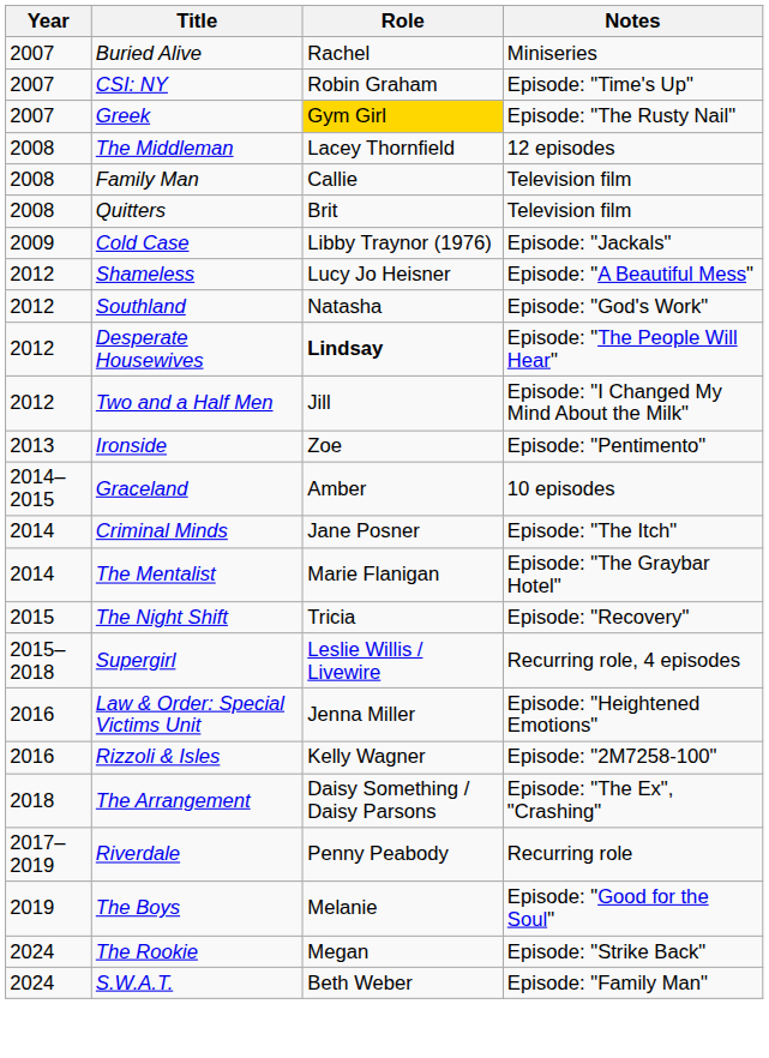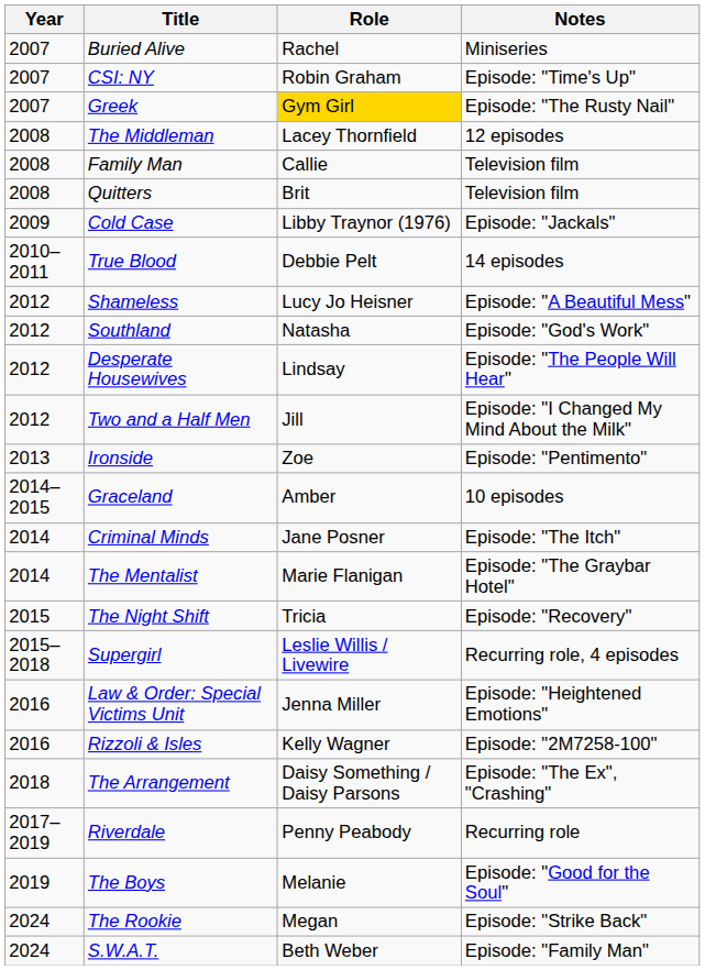 <table class="wikitable sortable">
 <tr>
 <th>Year</th>
 <th>Title</th>
 <th>Role</th>
 <th class="unsortable">Notes</th>
 </tr>
 <tr>
 <td>2007</td>
 <td><em>Buried Alive</em></td>
 <td>Rachel</td>
 <td>Miniseries</td>
 </tr>
 <tr>
 <td>2007</td>
 <td><em><a href='#'>CSI: NY</a></em></td>
 <td>Robin Graham</td>
 <td>Episode: "Time's Up"</td>
 </tr>
 <tr>
 <td>2007</td>
 <td><em><a href='#'>Greek</a></em></td>
 <td style="background: gold;">Gym Girl</td>
 <td>Episode: "The Rusty Nail"</td>
 </tr>
 <tr>
 <td>2008</td>
 <td><em><a href='#'>The Middleman</a></em></td>
 <td>Lacey Thornfield</td>
 <td>12 episodes</td>
 </tr>
 <tr>
 <td>2008</td>
 <td><em>Family Man</em></td>
 <td>Callie</td>
 <td>Television film</td>
 </tr>
 <tr>
 <td>2008</td>
 <td><em>Quitters</em></td>
 <td>Brit</td>
 <td>Television film</td>
 </tr>
 <tr>
 <td>2009</td>
 <td><em><a href='#'>Cold Case</a></em></td>
 <td>Libby Traynor (1976)</td>
 <td>Episode: "Jackals"</td>
 </tr>
 <tr>
+<td>2010–2011</td>
+<td><em><a href='#'>True Blood</a></em></td>
+<td>Debbie Pelt</td>
+<td>14 episodes</td>
+</tr>
+<tr>
 <td>2012</td>
 <td><em><a href='#'>Shameless</a></em></td>
 <td>Lucy Jo Heisner</td>
 <td>Episode: "<a href='#'>A Beautiful Mess</a>"</td>
 </tr>
 <tr>
 <td>2012</td>
 <td><em><a href='#'>Southland</a></em></td>
 <td>Natasha</td>
 <td>Episode: "God's Work"</td>
 </tr>
 <tr>
 <td>2012</td>
 <td><em><a href='#'>Desperate Housewives</a></em></td>
-<td><strong>Lindsay</strong></td>
+<td>Lindsay</td>
 <td>Episode: "<a href='#'>The People Will Hear</a>"</td>
 </tr>
 <tr>
 <td>2012</td>
 <td><em><a href='#'>Two and a Half Men</a></em></td>
 <td>Jill</td>
 <td>Episode: "I Changed My Mind About the Milk"</td>
 </tr>
 <tr>
 <td>2013</td>
 <td><em><a href='#'>Ironside</a></em></td>
 <td>Zoe</td>
 <td>Episode: "Pentimento"</td>
 </tr>
 <tr>
 <td>2014–2015</td>
 <td><em><a href='#'>Graceland</a></em></td>
 <td>Amber</td>
 <td>10 episodes</td>
 </tr>
 <tr>
 <td>2014</td>
 <td><em><a href='#'>Criminal Minds</a></em></td>
 <td>Jane Posner</td>
 <td>Episode: "The Itch"</td>
 </tr>
 <tr>
 <td>2014</td>
 <td><em><a href='#'>The Mentalist</a></em></td>
 <td>Marie Flanigan</td>
 <td>Episode: "The Graybar Hotel"</td>
 </tr>
 <tr>
 <td>2015</td>
 <td><em><a href='#'>The Night Shift</a></em></td>
 <td>Tricia</td>
 <td>Episode: "Recovery"</td>
 </tr>
 <tr>
 <td>2015–2018</td>
 <td><em><a href='#'>Supergirl</a></em></td>
 <td><a href='#'>Leslie Willis / Livewire</a></td>
 <td>Recurring role, 4 episodes</td>
 </tr>
 <tr>
 <td>2016</td>
 <td><em><a href='#'>Law & Order: Special Victims Unit</a></em></td>
 <td>Jenna Miller</td>
 <td>Episode: "Heightened Emotions"</td>
 </tr>
 <tr>
 <td>2016</td>
 <td><em><a href='#'>Rizzoli & Isles</a></em></td>
 <td>Kelly Wagner</td>
 <td>Episode: "2M7258-100"</td>
 </tr>
 <tr>
 <td>2018</td>
 <td><em><a href='#'>The Arrangement</a></em></td>
 <td>Daisy Something / Daisy Parsons</td>
 <td>Episode: "The Ex", "Crashing"</td>
 </tr>
 <tr>
 <td>2017–2019</td>
 <td><em><a href='#'>Riverdale</a></em></td>
 <td>Penny Peabody</td>
 <td>Recurring role</td>
 </tr>
 <tr>
 <td>2019</td>
 <td><em><a href='#'>The Boys</a></em></td>
 <td>Melanie</td>
 <td>Episode: "<a href='#'>Good for the Soul</a>"</td>
 </tr>
 <tr>
 <td>2024</td>
 <td><em><a href='#'>The Rookie</a></em></td>
 <td>Megan</td>
 <td>Episode: "Strike Back"</td>
 </tr>
 <tr>
 <td>2024</td>
 <td><em><a href='#'>S.W.A.T.</a></em></td>
 <td>Beth Weber</td>
 <td>Episode: "Family Man"</td>
 </tr>
 </table>
